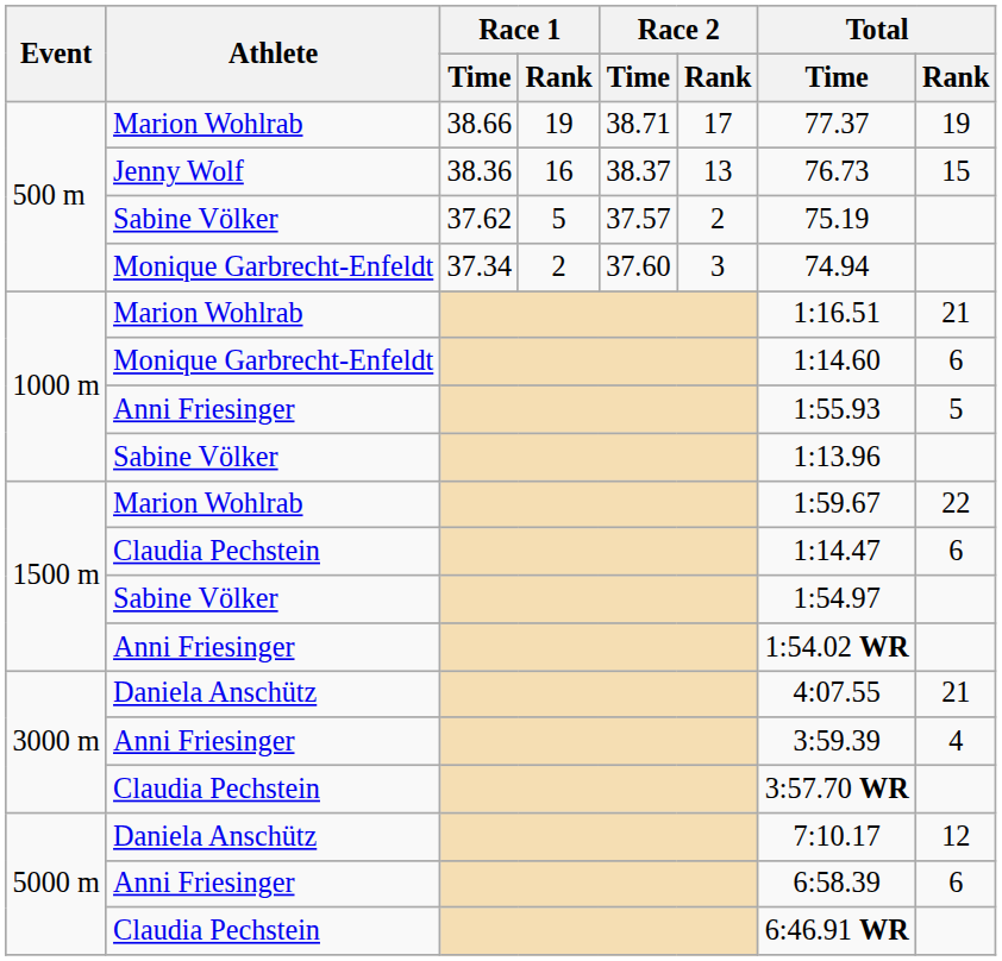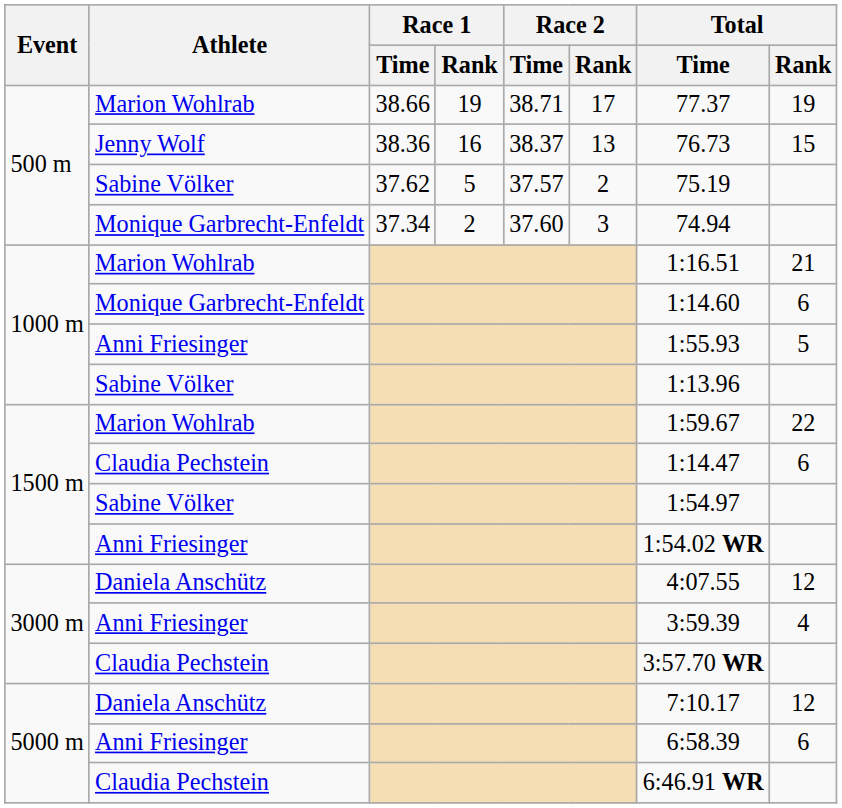 <table class="wikitable" border="1" style="font-size:90%">
 <tr>
 <th rowspan=2>Event</th>
 <th rowspan=2>Athlete</th>
 <th colspan=2>Race 1</th>
 <th colspan=2>Race 2</th>
 <th colspan=2>Total</th>
 </tr>
 <tr>
 <th>Time</th>
 <th>Rank</th>
 <th>Time</th>
 <th>Rank</th>
 <th>Time</th>
 <th>Rank</th>
 </tr>
 <tr>
 <td rowspan=4>500 m</td>
 <td><a href='#'>Marion Wohlrab</a></td>
 <td align=center>38.66</td>
 <td align=center>19</td>
 <td align=center>38.71</td>
 <td align=center>17</td>
 <td align=center>77.37</td>
 <td align=center>19</td>
 </tr>
 <tr>
 <td><a href='#'>Jenny Wolf</a></td>
 <td align=center>38.36</td>
 <td align=center>16</td>
 <td align=center>38.37</td>
 <td align=center>13</td>
 <td align=center>76.73</td>
 <td align=center>15</td>
 </tr>
 <tr>
 <td><a href='#'>Sabine Völker</a></td>
 <td align=center>37.62</td>
 <td align=center>5</td>
 <td align=center>37.57</td>
 <td align=center>2</td>
 <td align=center>75.19</td>
 <td align=center></td>
 </tr>
 <tr>
 <td><a href='#'>Monique Garbrecht-Enfeldt</a></td>
 <td align=center>37.34</td>
 <td align=center>2</td>
 <td align=center>37.60</td>
 <td align=center>3</td>
 <td align=center>74.94</td>
 <td align=center></td>
 </tr>
 <tr>
 <td rowspan=4>1000 m</td>
 <td><a href='#'>Marion Wohlrab</a></td>
 <td colspan="4" bgcolor="wheat"></td>
 <td align=center>1:16.51</td>
 <td align=center>21</td>
 </tr>
 <tr>
 <td><a href='#'>Monique Garbrecht-Enfeldt</a></td>
 <td colspan="4" bgcolor="wheat"></td>
 <td align=center>1:14.60</td>
 <td align=center>6</td>
 </tr>
 <tr>
 <td><a href='#'>Anni Friesinger</a></td>
 <td colspan="4" bgcolor="wheat"></td>
 <td align=center>1:55.93</td>
 <td align=center>5</td>
 </tr>
 <tr>
 <td><a href='#'>Sabine Völker</a></td>
 <td colspan="4" bgcolor="wheat"></td>
 <td align=center>1:13.96</td>
 <td align=center></td>
 </tr>
 <tr>
 <td rowspan=4>1500 m</td>
 <td><a href='#'>Marion Wohlrab</a></td>
 <td colspan="4" bgcolor="wheat"></td>
 <td align=center>1:59.67</td>
 <td align=center>22</td>
 </tr>
 <tr>
 <td><a href='#'>Claudia Pechstein</a></td>
 <td colspan="4" bgcolor="wheat"></td>
 <td align=center>1:14.47</td>
 <td align=center>6</td>
 </tr>
 <tr>
 <td><a href='#'>Sabine Völker</a></td>
 <td colspan="4" bgcolor="wheat"></td>
 <td align=center>1:54.97</td>
 <td align=center></td>
 </tr>
 <tr>
 <td><a href='#'>Anni Friesinger</a></td>
 <td colspan="4" bgcolor="wheat"></td>
 <td align=center>1:54.02 <strong>WR</strong></td>
 <td align=center></td>
 </tr>
 <tr>
 <td rowspan=3>3000 m</td>
 <td><a href='#'>Daniela Anschütz</a></td>
 <td colspan="4" bgcolor="wheat"></td>
 <td align=center>4:07.55</td>
-<td align=center>21</td>
+<td align=center>12</td>
 </tr>
 <tr>
 <td><a href='#'>Anni Friesinger</a></td>
 <td colspan="4" bgcolor="wheat"></td>
 <td align=center>3:59.39</td>
 <td align=center>4</td>
 </tr>
 <tr>
 <td><a href='#'>Claudia Pechstein</a></td>
 <td colspan="4" bgcolor="wheat"></td>
 <td align=center>3:57.70 <strong>WR</strong></td>
 <td align=center></td>
 </tr>
 <tr>
 <td rowspan=3>5000 m</td>
 <td><a href='#'>Daniela Anschütz</a></td>
 <td colspan="4" bgcolor="wheat"></td>
 <td align=center>7:10.17</td>
 <td align=center>12</td>
 </tr>
 <tr>
 <td><a href='#'>Anni Friesinger</a></td>
 <td colspan="4" bgcolor="wheat"></td>
 <td align=center>6:58.39</td>
 <td align=center>6</td>
 </tr>
 <tr>
 <td><a href='#'>Claudia Pechstein</a></td>
 <td colspan="4" bgcolor="wheat"></td>
 <td align=center>6:46.91 <strong>WR</strong></td>
 <td align=center></td>
 </tr>
 </table>
